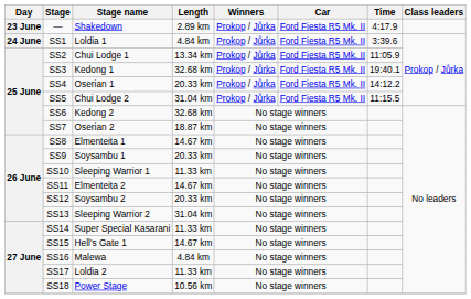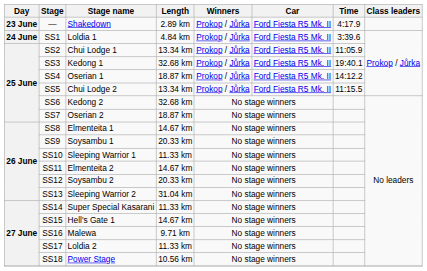 <table class="wikitable" style="font-size: 85%;">
 <tr>
 <th>Day</th>
 <th>Stage</th>
 <th>Stage name</th>
 <th>Length</th>
 <th>Winners</th>
 <th>Car</th>
 <th>Time</th>
 <th>Class leaders</th>
 </tr>
 <tr>
 <th>23 June</th>
 <td align="center">—</td>
 <td><a href='#'>Shakedown</a></td>
 <td align="center">2.89 km</td>
 <td><a href='#'>Prokop</a> / <a href='#'>Jůrka</a></td>
 <td><a href='#'>Ford Fiesta R5 Mk. II</a></td>
 <td align="center">4:17.9</td>
 <td></td>
 </tr>
 <tr>
 <th>24 June</th>
 <td align="center">SS1</td>
 <td>Loldia 1</td>
 <td align="center">4.84 km</td>
 <td><a href='#'>Prokop</a> / <a href='#'>Jůrka</a></td>
 <td><a href='#'>Ford Fiesta R5 Mk. II</a></td>
 <td align="center">3:39.6</td>
 <td rowspan="5"><a href='#'>Prokop</a> / <a href='#'>Jůrka</a></td>
 </tr>
 <tr>
 <th rowspan="6">25 June</th>
 <td align="center">SS2</td>
 <td>Chui Lodge 1</td>
 <td align="center">13.34 km</td>
 <td><a href='#'>Prokop</a> / <a href='#'>Jůrka</a></td>
 <td><a href='#'>Ford Fiesta R5 Mk. II</a></td>
 <td align="center">11:05.9</td>
 </tr>
 <tr>
 <td align="center">SS3</td>
 <td>Kedong 1</td>
 <td align="center">32.68 km</td>
 <td><a href='#'>Prokop</a> / <a href='#'>Jůrka</a></td>
 <td><a href='#'>Ford Fiesta R5 Mk. II</a></td>
 <td align="center">19:40.1</td>
 </tr>
 <tr>
 <td align="center">SS4</td>
 <td>Oserian 1</td>
-<td align="center">20.33 km</td>
+<td align="center">18.87 km</td>
 <td><a href='#'>Prokop</a> / <a href='#'>Jůrka</a></td>
 <td><a href='#'>Ford Fiesta R5 Mk. II</a></td>
 <td align="center">14:12.2</td>
 </tr>
 <tr>
 <td align="center">SS5</td>
 <td>Chui Lodge 2</td>
-<td align="center">31.04 km</td>
+<td align="center">13.34 km</td>
 <td><a href='#'>Prokop</a> / <a href='#'>Jůrka</a></td>
 <td><a href='#'>Ford Fiesta R5 Mk. II</a></td>
 <td align="center">11:15.5</td>
 </tr>
 <tr>
 <td align="center">SS6</td>
 <td>Kedong 2</td>
 <td align="center">32.68 km</td>
 <td colspan="2" align="center">No stage winners</td>
 <td></td>
 <td rowspan="13" align="center">No leaders</td>
 </tr>
 <tr>
 <td align="center">SS7</td>
 <td>Oserian 2</td>
 <td align="center">18.87 km</td>
 <td colspan="2" align="center">No stage winners</td>
 <td></td>
 </tr>
 <tr>
 <th rowspan="6">26 June</th>
 <td align="center">SS8</td>
 <td>Elmenteita 1</td>
 <td align="center">14.67 km</td>
 <td colspan="2" align="center">No stage winners</td>
 <td></td>
 </tr>
 <tr>
 <td align="center">SS9</td>
 <td>Soysambu 1</td>
 <td align="center">20.33 km</td>
 <td colspan="2" align="center">No stage winners</td>
 <td></td>
 </tr>
 <tr>
 <td align="center">SS10</td>
 <td>Sleeping Warrior 1</td>
 <td align="center">11.33 km</td>
 <td colspan="2" align="center">No stage winners</td>
 <td></td>
 </tr>
 <tr>
 <td align="center">SS11</td>
 <td>Elmenteita 2</td>
 <td align="center">14.67 km</td>
 <td colspan="2" align="center">No stage winners</td>
 <td></td>
 </tr>
 <tr>
 <td align="center">SS12</td>
 <td>Soysambu 2</td>
 <td align="center">20.33 km</td>
 <td colspan="2" align="center">No stage winners</td>
 <td></td>
 </tr>
 <tr>
 <td align="center">SS13</td>
 <td>Sleeping Warrior 2</td>
 <td align="center">31.04 km</td>
 <td colspan="2" align="center">No stage winners</td>
 <td></td>
 </tr>
 <tr>
 <th rowspan="5">27 June</th>
 <td align="center">SS14</td>
 <td>Super Special Kasarani</td>
 <td align="center">11.33 km</td>
 <td colspan="2" align="center">No stage winners</td>
 <td></td>
 </tr>
 <tr>
 <td align="center">SS15</td>
 <td>Hell's Gate 1</td>
 <td align="center">14.67 km</td>
 <td colspan="2" align="center">No stage winners</td>
 <td></td>
 </tr>
 <tr>
 <td align="center">SS16</td>
 <td>Malewa</td>
-<td align="center">4.84 km</td>
+<td align="center">9.71 km</td>
 <td colspan="2" align="center">No stage winners</td>
 <td></td>
 </tr>
 <tr>
 <td align="center">SS17</td>
 <td>Loldia 2</td>
 <td align="center">11.33 km</td>
 <td colspan="2" align="center">No stage winners</td>
 <td></td>
 </tr>
 <tr>
 <td align="center">SS18</td>
 <td><a href='#'>Power Stage</a></td>
 <td align="center">10.56 km</td>
 <td colspan="2" align="center">No stage winners</td>
 <td></td>
 </tr>
 <tr>
 </tr>
 </table>
